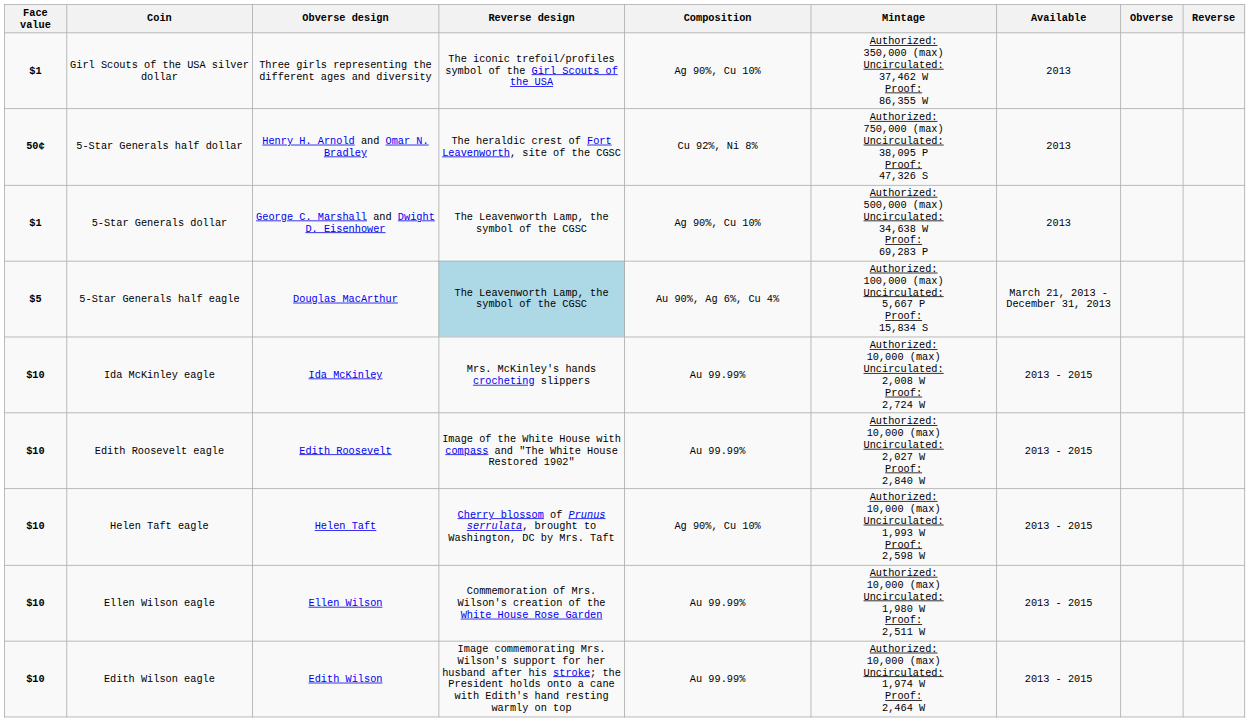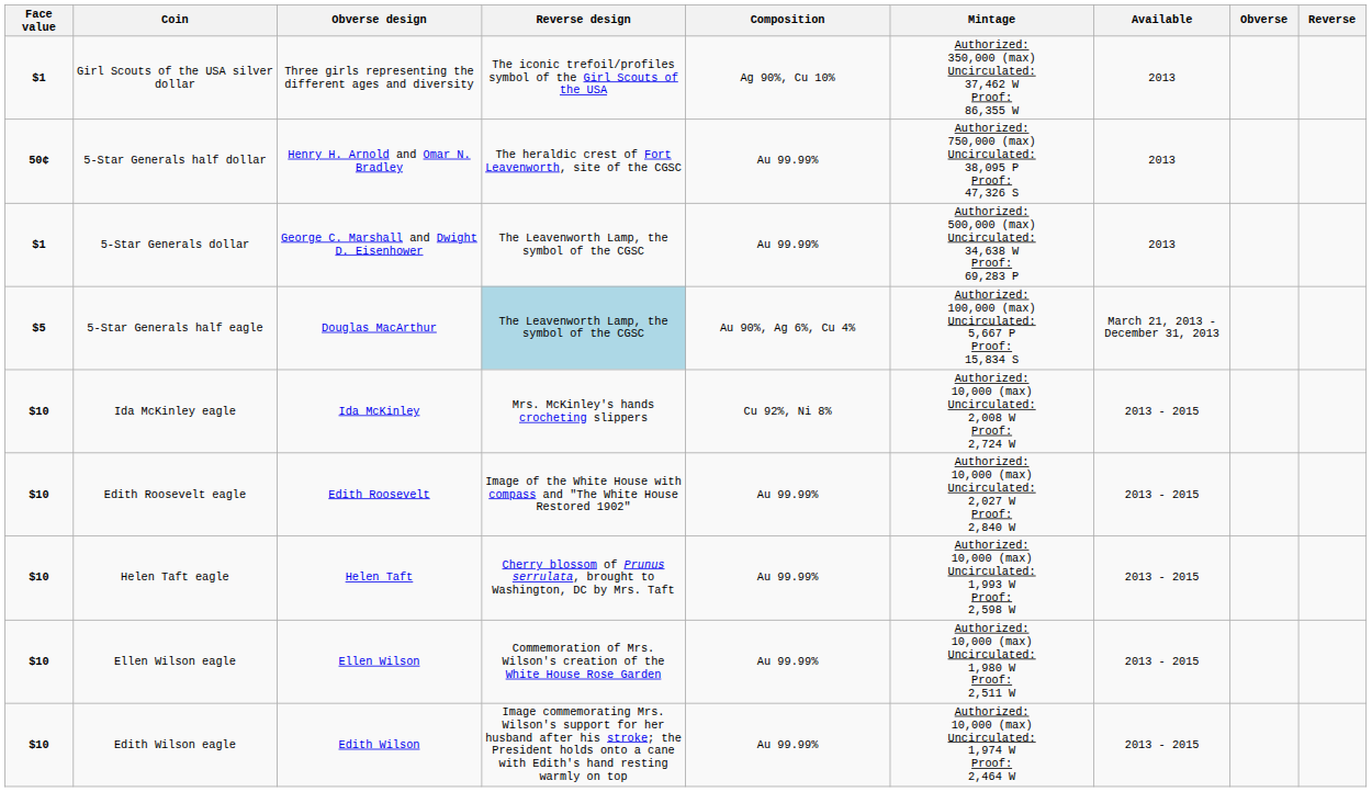 <table class="wikitable">
 <tr>
 <th width="5%">Face value</th>
 <th width="15%">Coin</th>
 <th width="15%">Obverse design</th>
 <th width="15%">Reverse design</th>
 <th width="15%">Composition</th>
 <th width="15%">Mintage</th>
 <th width="10%">Available</th>
 <th>Obverse</th>
 <th>Reverse</th>
 </tr>
 <tr>
 <td align="center"><strong>$1</strong></td>
 <td align="center">Girl Scouts of the USA silver dollar</td>
 <td align="center">Three girls representing the different ages and diversity</td>
 <td align="center">The iconic trefoil/profiles symbol of the <a href='#'>Girl Scouts of the USA</a></td>
 <td align="center">Ag 90%, Cu 10%</td>
 <td align="center"><u>Authorized:</u><br>350,000 (max)<br><u>Uncirculated:</u><br>37,462 W<br><u>Proof:</u><br>86,355 W</td>
 <td align="center">2013</td>
 <td></td>
 <td></td>
 </tr>
 <tr>
 <td align="center"><strong>50¢</strong></td>
 <td align="center">5-Star Generals half dollar</td>
 <td align="center"><a href='#'>Henry H. Arnold</a> and <a href='#'>Omar N. Bradley</a></td>
 <td align="center">The heraldic crest of <a href='#'>Fort Leavenworth</a>, site of the CGSC</td>
-<td align="center">Cu 92%, Ni 8%</td>
+<td align="center">Au 99.99%</td>
 <td align="center"><u>Authorized:</u><br>750,000 (max)<br><u>Uncirculated:</u><br>38,095 P<br><u>Proof:</u><br>47,326 S</td>
 <td align="center">2013</td>
 <td></td>
 <td></td>
 </tr>
 <tr>
 <td align="center"><strong>$1</strong></td>
 <td align="center">5-Star Generals dollar</td>
 <td align="center"><a href='#'>George C. Marshall</a> and <a href='#'>Dwight D. Eisenhower</a></td>
 <td align="center">The Leavenworth Lamp, the symbol of the CGSC</td>
-<td align="center">Ag 90%, Cu 10%</td>
+<td align="center">Au 99.99%</td>
 <td align="center"><u>Authorized:</u><br>500,000 (max)<br><u>Uncirculated:</u><br>34,638 W<br><u>Proof:</u><br>69,283 P</td>
 <td align="center">2013</td>
 <td></td>
 <td></td>
 </tr>
 <tr>
 <td align="center"><strong>$5</strong></td>
 <td align="center">5-Star Generals half eagle</td>
 <td align="center"><a href='#'>Douglas MacArthur</a></td>
 <td align="center" style="background: lightblue;">The Leavenworth Lamp, the symbol of the CGSC</td>
 <td align="center">Au 90%, Ag 6%, Cu 4%</td>
 <td align="center"><u>Authorized:</u><br>100,000 (max)<br><u>Uncirculated:</u><br>5,667 P<br><u>Proof:</u><br>15,834 S</td>
 <td align="center">March 21, 2013 - December 31, 2013</td>
 <td></td>
 <td></td>
 </tr>
 <tr>
 <td align="center"><strong>$10</strong></td>
 <td align="center">Ida McKinley eagle</td>
 <td align="center"><a href='#'>Ida McKinley</a></td>
 <td align="center">Mrs. McKinley's hands <a href='#'>crocheting</a> slippers</td>
-<td align="center">Au 99.99%</td>
+<td align="center">Cu 92%, Ni 8%</td>
 <td align="center"><u>Authorized:</u><br>10,000 (max)<br><u>Uncirculated:</u><br>2,008 W<br><u>Proof:</u><br>2,724 W</td>
 <td align="center">2013 - 2015</td>
 <td></td>
 <td></td>
 </tr>
 <tr>
 <td align="center"><strong>$10</strong></td>
 <td align="center">Edith Roosevelt eagle</td>
 <td align="center"><a href='#'>Edith Roosevelt</a></td>
 <td align="center">Image of the White House with <a href='#'>compass</a> and "The White House Restored 1902"</td>
 <td align="center">Au 99.99%</td>
 <td align="center"><u>Authorized:</u><br>10,000 (max)<br><u>Uncirculated:</u><br>2,027 W<br><u>Proof:</u><br>2,840 W</td>
 <td align="center">2013 - 2015</td>
 <td></td>
 <td></td>
 </tr>
 <tr>
 <td align="center"><strong>$10</strong></td>
 <td align="center">Helen Taft eagle</td>
 <td align="center"><a href='#'>Helen Taft</a></td>
 <td align="center"><a href='#'>Cherry blossom</a> of <em><a href='#'>Prunus serrulata</a></em>, brought to Washington, DC by Mrs. Taft</td>
-<td align="center">Ag 90%, Cu 10%</td>
+<td align="center">Au 99.99%</td>
 <td align="center"><u>Authorized:</u><br>10,000 (max)<br><u>Uncirculated:</u><br>1,993 W<br><u>Proof:</u><br>2,598 W</td>
 <td align="center">2013 - 2015</td>
 <td></td>
 <td></td>
 </tr>
 <tr>
 <td align="center"><strong>$10</strong></td>
 <td align="center">Ellen Wilson eagle</td>
 <td align="center"><a href='#'>Ellen Wilson</a></td>
 <td align="center">Commemoration of Mrs. Wilson's creation of the <a href='#'>White House Rose Garden</a></td>
 <td align="center">Au 99.99%</td>
 <td align="center"><u>Authorized:</u><br>10,000 (max)<br><u>Uncirculated:</u><br>1,980 W<br><u>Proof:</u><br>2,511 W</td>
 <td align="center">2013 - 2015</td>
 <td></td>
 <td></td>
 </tr>
 <tr>
 <td align="center"><strong>$10</strong></td>
 <td align="center">Edith Wilson eagle</td>
 <td align="center"><a href='#'>Edith Wilson</a></td>
 <td align="center">Image commemorating Mrs. Wilson's support for her husband after his <a href='#'>stroke</a>; the President holds onto a cane with Edith's hand resting warmly on top</td>
 <td align="center">Au 99.99%</td>
 <td align="center"><u>Authorized:</u><br>10,000 (max)<br><u>Uncirculated:</u><br>1,974 W<br><u>Proof:</u><br>2,464 W</td>
 <td align="center">2013 - 2015</td>
 <td></td>
 <td></td>
 </tr>
 </table>
